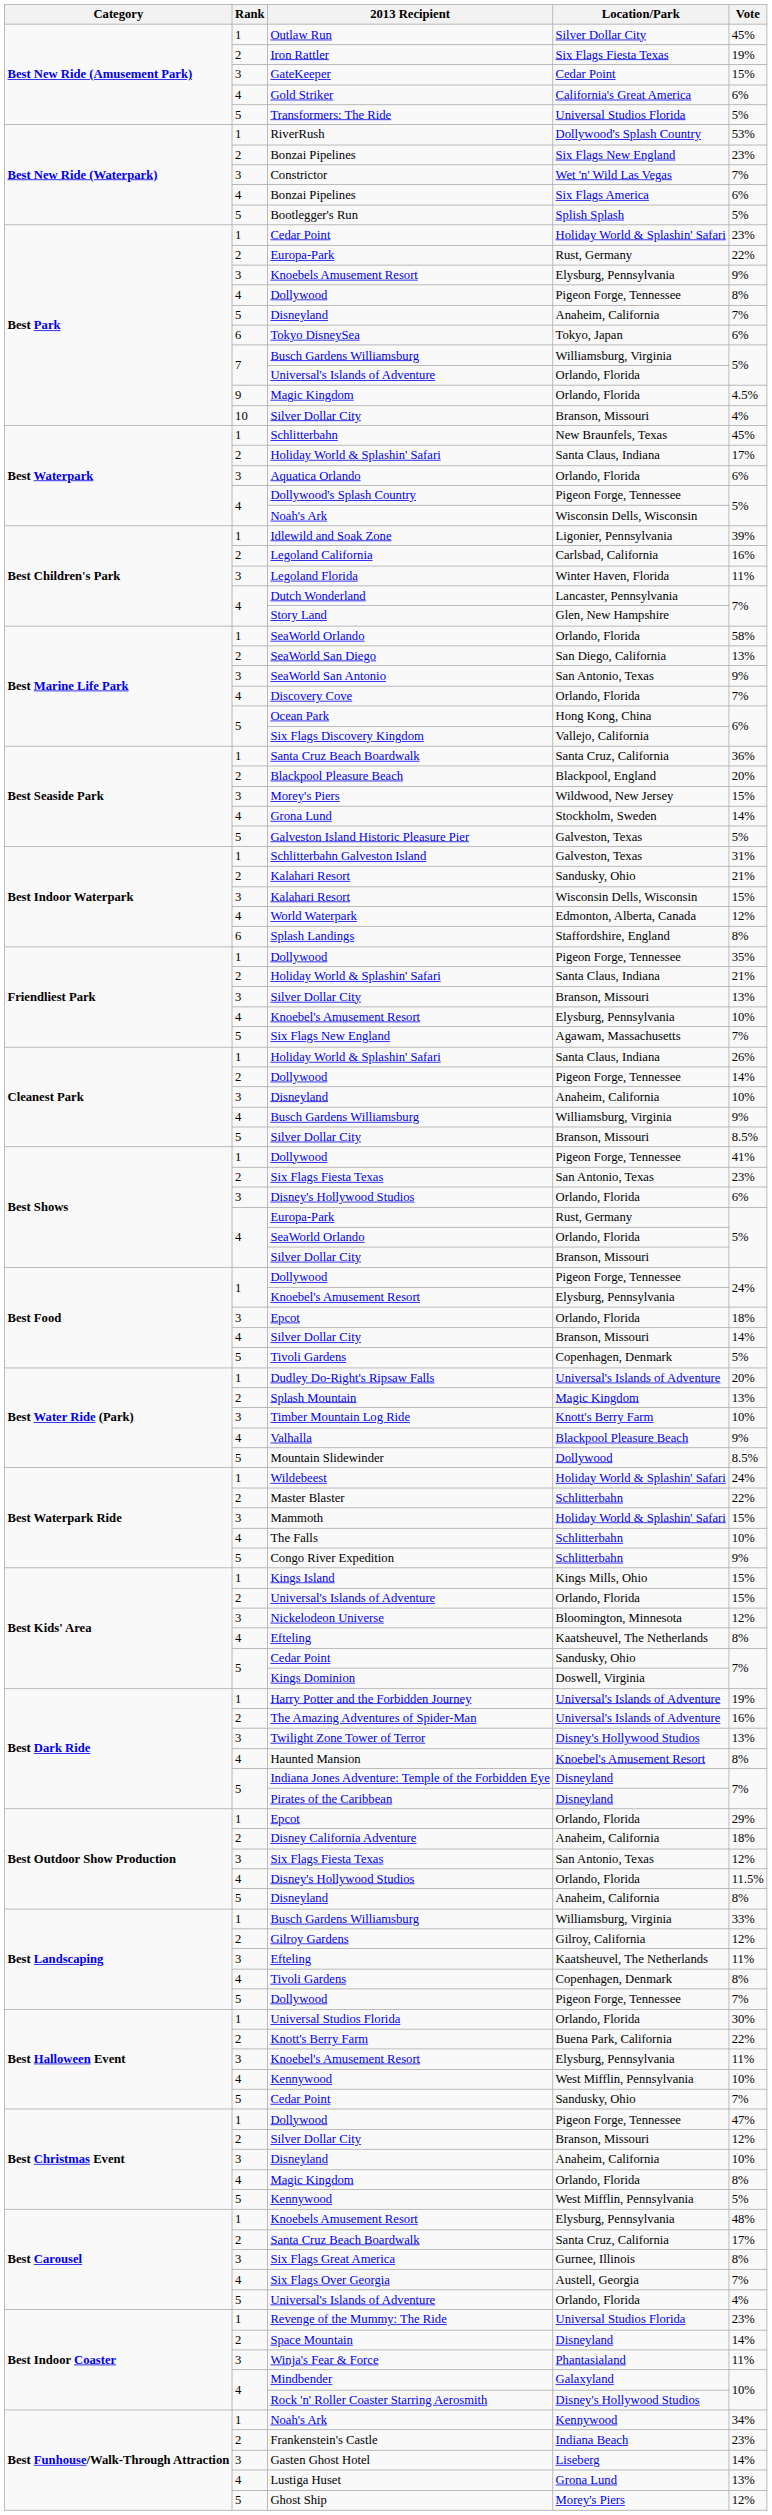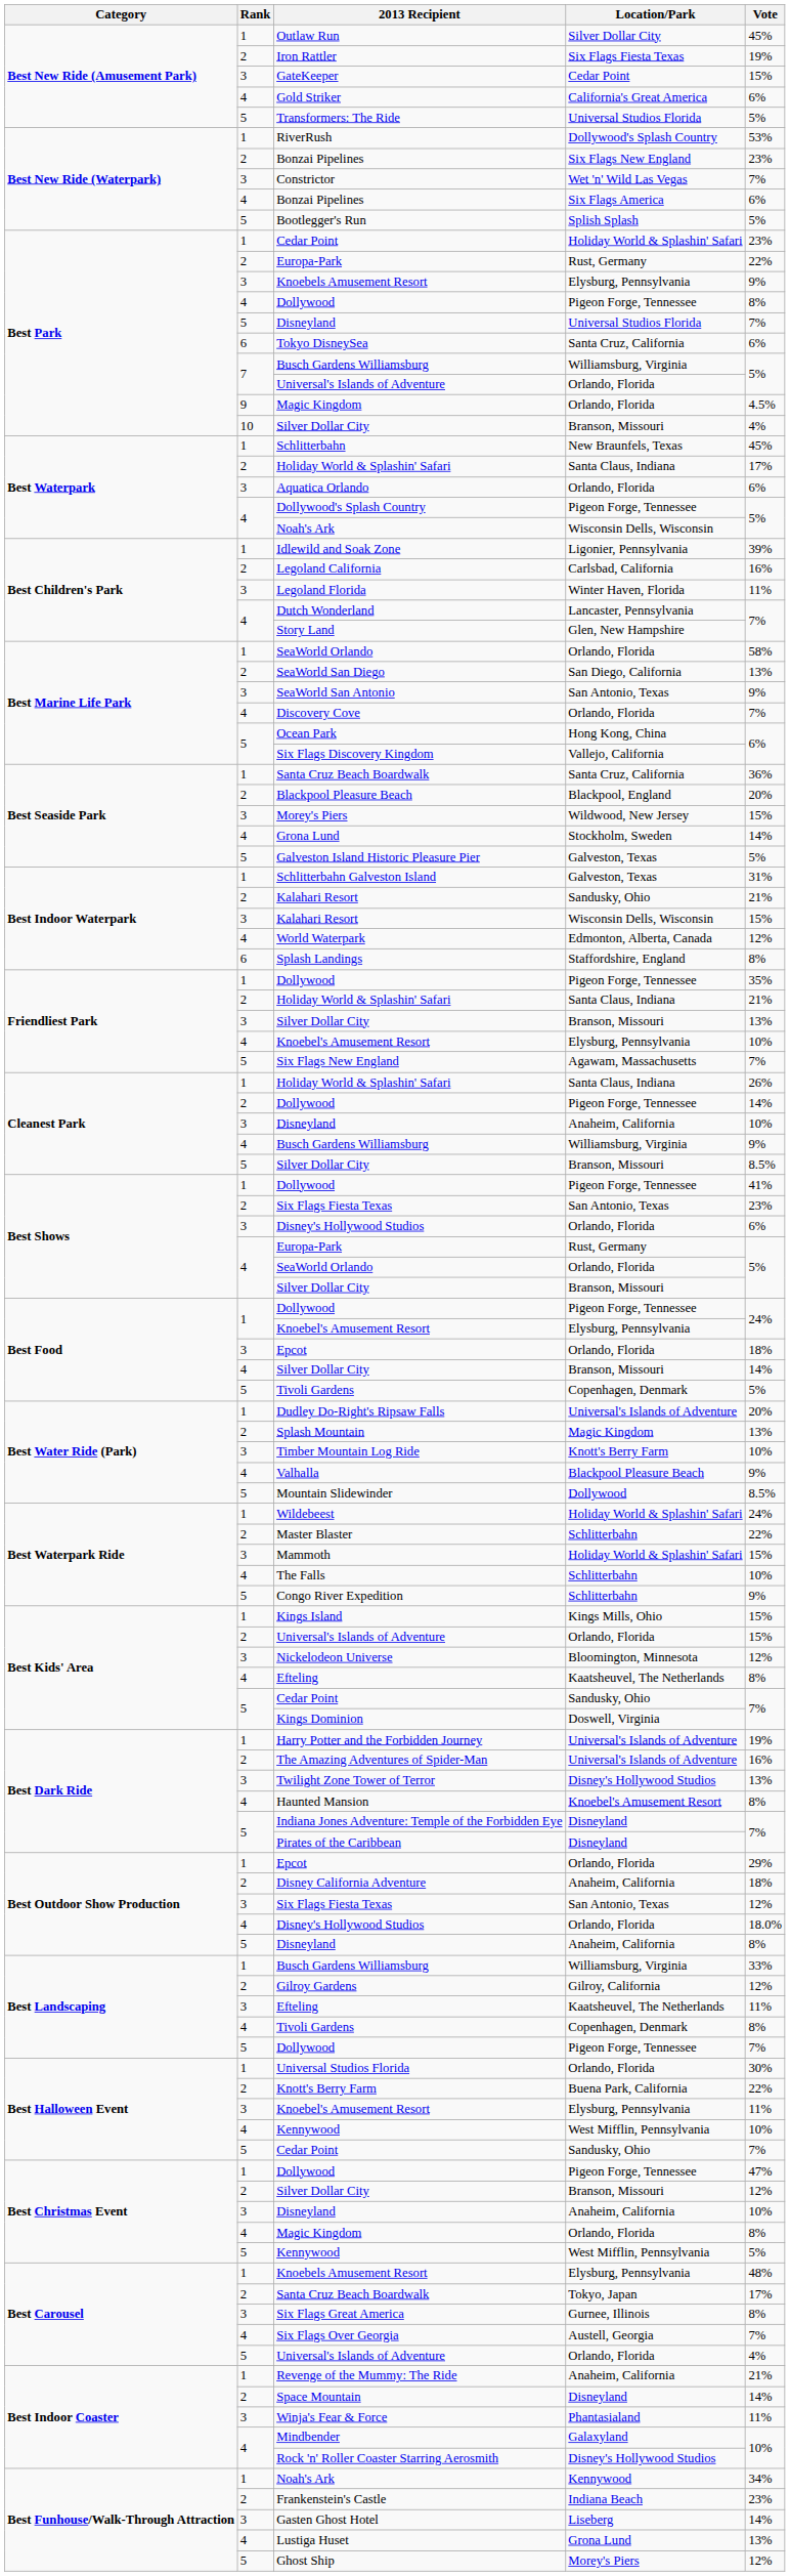 <table class= "wikitable sortable" style="margin:1em auto;">
 <tr>
 <th>Category</th>
 <th>Rank</th>
 <th>2013 Recipient</th>
 <th>Location/Park</th>
 <th>Vote</th>
 </tr>
 <tr>
 <td rowspan="5"><strong><a href='#'>Best New Ride (Amusement Park)</a></strong></td>
 <td>1</td>
 <td><a href='#'>Outlaw Run</a></td>
 <td><a href='#'>Silver Dollar City</a></td>
 <td>45%</td>
 </tr>
 <tr>
 <td>2</td>
 <td><a href='#'>Iron Rattler</a></td>
 <td><a href='#'>Six Flags Fiesta Texas</a></td>
 <td>19%</td>
 </tr>
 <tr>
 <td>3</td>
 <td><a href='#'>GateKeeper</a></td>
 <td><a href='#'>Cedar Point</a></td>
 <td>15%</td>
 </tr>
 <tr>
 <td>4</td>
 <td><a href='#'>Gold Striker</a></td>
 <td><a href='#'>California's Great America</a></td>
 <td>6%</td>
 </tr>
 <tr>
 <td>5</td>
 <td><a href='#'>Transformers: The Ride</a></td>
 <td><a href='#'>Universal Studios Florida</a></td>
 <td>5%</td>
 </tr>
 <tr>
 <td rowspan="5"><strong><a href='#'>Best New Ride (Waterpark)</a></strong></td>
 <td>1</td>
 <td>RiverRush</td>
 <td><a href='#'>Dollywood's Splash Country</a></td>
 <td>53%</td>
 </tr>
 <tr>
 <td>2</td>
 <td>Bonzai Pipelines</td>
 <td><a href='#'>Six Flags New England</a></td>
 <td>23%</td>
 </tr>
 <tr>
 <td>3</td>
 <td>Constrictor</td>
 <td><a href='#'>Wet 'n' Wild Las Vegas</a></td>
 <td>7%</td>
 </tr>
 <tr>
 <td>4</td>
 <td>Bonzai Pipelines</td>
 <td><a href='#'>Six Flags America</a></td>
 <td>6%</td>
 </tr>
 <tr>
 <td>5</td>
 <td>Bootlegger's Run</td>
 <td><a href='#'>Splish Splash</a></td>
 <td>5%</td>
 </tr>
 <tr>
 <td rowspan="10"><strong>Best <a href='#'>Park</a></strong></td>
 <td>1</td>
 <td><a href='#'>Cedar Point</a></td>
 <td><a href='#'>Holiday World & Splashin' Safari</a></td>
 <td>23%</td>
 </tr>
 <tr>
 <td>2</td>
 <td><a href='#'>Europa-Park</a></td>
 <td>Rust, Germany</td>
 <td>22%</td>
 </tr>
 <tr>
 <td>3</td>
 <td><a href='#'>Knoebels Amusement Resort</a></td>
 <td>Elysburg, Pennsylvania</td>
 <td>9%</td>
 </tr>
 <tr>
 <td>4</td>
 <td><a href='#'>Dollywood</a></td>
 <td>Pigeon Forge, Tennessee</td>
 <td>8%</td>
 </tr>
 <tr>
 <td>5</td>
 <td><a href='#'>Disneyland</a></td>
-<td>Anaheim, California</td>
+<td><a href='#'>Universal Studios Florida</a></td>
 <td>7%</td>
 </tr>
 <tr>
 <td>6</td>
 <td><a href='#'>Tokyo DisneySea</a></td>
-<td>Tokyo, Japan</td>
+<td>Santa Cruz, California</td>
 <td>6%</td>
 </tr>
 <tr>
 <td rowspan="2">7</td>
 <td><a href='#'>Busch Gardens Williamsburg</a></td>
 <td>Williamsburg, Virginia</td>
 <td rowspan="2">5%</td>
 </tr>
 <tr>
 <td><a href='#'>Universal's Islands of Adventure</a></td>
 <td>Orlando, Florida</td>
 </tr>
 <tr>
 <td>9</td>
 <td><a href='#'>Magic Kingdom</a></td>
 <td>Orlando, Florida</td>
 <td>4.5%</td>
 </tr>
 <tr>
 <td>10</td>
 <td><a href='#'>Silver Dollar City</a></td>
 <td>Branson, Missouri</td>
 <td>4%</td>
 </tr>
 <tr>
 <td rowspan="5"><strong>Best <a href='#'>Waterpark</a></strong></td>
 <td>1</td>
 <td><a href='#'>Schlitterbahn</a></td>
 <td>New Braunfels, Texas</td>
 <td>45%</td>
 </tr>
 <tr>
 <td>2</td>
 <td><a href='#'>Holiday World & Splashin' Safari</a></td>
 <td>Santa Claus, Indiana</td>
 <td>17%</td>
 </tr>
 <tr>
 <td>3</td>
 <td><a href='#'>Aquatica Orlando</a></td>
 <td>Orlando, Florida</td>
 <td>6%</td>
 </tr>
 <tr>
 <td rowspan="2">4</td>
 <td><a href='#'>Dollywood's Splash Country</a></td>
 <td>Pigeon Forge, Tennessee</td>
 <td rowspan="2">5%</td>
 </tr>
 <tr>
 <td><a href='#'>Noah's Ark</a></td>
 <td>Wisconsin Dells, Wisconsin</td>
 </tr>
 <tr>
 <td rowspan="5"><strong>Best Children's Park</strong></td>
 <td>1</td>
 <td><a href='#'>Idlewild and Soak Zone</a></td>
 <td>Ligonier, Pennsylvania</td>
 <td>39%</td>
 </tr>
 <tr>
 <td>2</td>
 <td><a href='#'>Legoland California</a></td>
 <td>Carlsbad, California</td>
 <td>16%</td>
 </tr>
 <tr>
 <td>3</td>
 <td><a href='#'>Legoland Florida</a></td>
 <td>Winter Haven, Florida</td>
 <td>11%</td>
 </tr>
 <tr>
 <td rowspan="2">4</td>
 <td><a href='#'>Dutch Wonderland</a></td>
 <td>Lancaster, Pennsylvania</td>
 <td rowspan="2">7%</td>
 </tr>
 <tr>
 <td><a href='#'>Story Land</a></td>
 <td>Glen, New Hampshire</td>
 </tr>
 <tr>
 <td rowspan="6"><strong>Best <a href='#'>Marine Life Park</a></strong></td>
 <td>1</td>
 <td><a href='#'>SeaWorld Orlando</a></td>
 <td>Orlando, Florida</td>
 <td>58%</td>
 </tr>
 <tr>
 <td>2</td>
 <td><a href='#'>SeaWorld San Diego</a></td>
 <td>San Diego, California</td>
 <td>13%</td>
 </tr>
 <tr>
 <td>3</td>
 <td><a href='#'>SeaWorld San Antonio</a></td>
 <td>San Antonio, Texas</td>
 <td>9%</td>
 </tr>
 <tr>
 <td>4</td>
 <td><a href='#'>Discovery Cove</a></td>
 <td>Orlando, Florida</td>
 <td>7%</td>
 </tr>
 <tr>
 <td rowspan="2">5</td>
 <td><a href='#'>Ocean Park</a></td>
 <td>Hong Kong, China</td>
 <td rowspan="2">6%</td>
 </tr>
 <tr>
 <td><a href='#'>Six Flags Discovery Kingdom</a></td>
 <td>Vallejo, California</td>
 </tr>
 <tr>
 <td rowspan="5"><strong>Best Seaside Park</strong></td>
 <td>1</td>
 <td><a href='#'>Santa Cruz Beach Boardwalk</a></td>
 <td>Santa Cruz, California</td>
 <td>36%</td>
 </tr>
 <tr>
 <td>2</td>
 <td><a href='#'>Blackpool Pleasure Beach</a></td>
 <td>Blackpool, England</td>
 <td>20%</td>
 </tr>
 <tr>
 <td>3</td>
 <td><a href='#'>Morey's Piers</a></td>
 <td>Wildwood, New Jersey</td>
 <td>15%</td>
 </tr>
 <tr>
 <td>4</td>
 <td><a href='#'>Grona Lund</a></td>
 <td>Stockholm, Sweden</td>
 <td>14%</td>
 </tr>
 <tr>
 <td>5</td>
 <td><a href='#'>Galveston Island Historic Pleasure Pier</a></td>
 <td>Galveston, Texas</td>
 <td>5%</td>
 </tr>
 <tr>
 <td rowspan="5"><strong>Best Indoor Waterpark</strong></td>
 <td>1</td>
 <td><a href='#'>Schlitterbahn Galveston Island</a></td>
 <td>Galveston, Texas</td>
 <td>31%</td>
 </tr>
 <tr>
 <td>2</td>
 <td><a href='#'>Kalahari Resort</a></td>
 <td>Sandusky, Ohio</td>
 <td>21%</td>
 </tr>
 <tr>
 <td>3</td>
 <td><a href='#'>Kalahari Resort</a></td>
 <td>Wisconsin Dells, Wisconsin</td>
 <td>15%</td>
 </tr>
 <tr>
 <td>4</td>
 <td><a href='#'>World Waterpark</a></td>
 <td>Edmonton, Alberta, Canada</td>
 <td>12%</td>
 </tr>
 <tr>
 <td>6</td>
 <td><a href='#'>Splash Landings</a></td>
 <td>Staffordshire, England</td>
 <td>8%</td>
 </tr>
 <tr>
 <td rowspan="5"><strong>Friendliest Park</strong></td>
 <td>1</td>
 <td><a href='#'>Dollywood</a></td>
 <td>Pigeon Forge, Tennessee</td>
 <td>35%</td>
 </tr>
 <tr>
 <td>2</td>
 <td><a href='#'>Holiday World & Splashin' Safari</a></td>
 <td>Santa Claus, Indiana</td>
 <td>21%</td>
 </tr>
 <tr>
 <td>3</td>
 <td><a href='#'>Silver Dollar City</a></td>
 <td>Branson, Missouri</td>
 <td>13%</td>
 </tr>
 <tr>
 <td>4</td>
 <td><a href='#'>Knoebel's Amusement Resort</a></td>
 <td>Elysburg, Pennsylvania</td>
 <td>10%</td>
 </tr>
 <tr>
 <td>5</td>
 <td><a href='#'>Six Flags New England</a></td>
 <td>Agawam, Massachusetts</td>
 <td>7%</td>
 </tr>
 <tr>
 <td rowspan="5"><strong>Cleanest Park</strong></td>
 <td>1</td>
 <td><a href='#'>Holiday World & Splashin' Safari</a></td>
 <td>Santa Claus, Indiana</td>
 <td>26%</td>
 </tr>
 <tr>
 <td>2</td>
 <td><a href='#'>Dollywood</a></td>
 <td>Pigeon Forge, Tennessee</td>
 <td>14%</td>
 </tr>
 <tr>
 <td>3</td>
 <td><a href='#'>Disneyland</a></td>
 <td>Anaheim, California</td>
 <td>10%</td>
 </tr>
 <tr>
 <td>4</td>
 <td><a href='#'>Busch Gardens Williamsburg</a></td>
 <td>Williamsburg, Virginia</td>
 <td>9%</td>
 </tr>
 <tr>
 <td>5</td>
 <td><a href='#'>Silver Dollar City</a></td>
 <td>Branson, Missouri</td>
 <td>8.5%</td>
 </tr>
 <tr>
 <td rowspan="6"><strong>Best Shows</strong></td>
 <td>1</td>
 <td><a href='#'>Dollywood</a></td>
 <td>Pigeon Forge, Tennessee</td>
 <td>41%</td>
 </tr>
 <tr>
 <td>2</td>
 <td><a href='#'>Six Flags Fiesta Texas</a></td>
 <td>San Antonio, Texas</td>
 <td>23%</td>
 </tr>
 <tr>
 <td>3</td>
 <td><a href='#'>Disney's Hollywood Studios</a></td>
 <td>Orlando, Florida</td>
 <td>6%</td>
 </tr>
 <tr>
 <td rowspan="3">4</td>
 <td><a href='#'>Europa-Park</a></td>
 <td>Rust, Germany</td>
 <td rowspan="3">5%</td>
 </tr>
 <tr>
 <td><a href='#'>SeaWorld Orlando</a></td>
 <td>Orlando, Florida</td>
 </tr>
 <tr>
 <td><a href='#'>Silver Dollar City</a></td>
 <td>Branson, Missouri</td>
 </tr>
 <tr>
 <td rowspan="5"><strong>Best Food</strong></td>
 <td rowspan=2>1</td>
 <td><a href='#'>Dollywood</a></td>
 <td>Pigeon Forge, Tennessee</td>
 <td rowspan=2>24%</td>
 </tr>
 <tr>
 <td><a href='#'>Knoebel's Amusement Resort</a></td>
 <td>Elysburg, Pennsylvania</td>
 </tr>
 <tr>
 <td>3</td>
 <td><a href='#'>Epcot</a></td>
 <td>Orlando, Florida</td>
 <td>18%</td>
 </tr>
 <tr>
 <td>4</td>
 <td><a href='#'>Silver Dollar City</a></td>
 <td>Branson, Missouri</td>
 <td>14%</td>
 </tr>
 <tr>
 <td>5</td>
 <td><a href='#'>Tivoli Gardens</a></td>
 <td>Copenhagen, Denmark</td>
 <td>5%</td>
 </tr>
 <tr>
 <td rowspan="5"><strong>Best <a href='#'>Water Ride</a> (Park)</strong></td>
 <td>1</td>
 <td><a href='#'>Dudley Do-Right's Ripsaw Falls</a></td>
 <td><a href='#'>Universal's Islands of Adventure</a></td>
 <td>20%</td>
 </tr>
 <tr>
 <td>2</td>
 <td><a href='#'>Splash Mountain</a></td>
 <td><a href='#'>Magic Kingdom</a></td>
 <td>13%</td>
 </tr>
 <tr>
 <td>3</td>
 <td><a href='#'>Timber Mountain Log Ride</a></td>
 <td><a href='#'>Knott's Berry Farm</a></td>
 <td>10%</td>
 </tr>
 <tr>
 <td>4</td>
 <td><a href='#'>Valhalla</a></td>
 <td><a href='#'>Blackpool Pleasure Beach</a></td>
 <td>9%</td>
 </tr>
 <tr>
 <td>5</td>
 <td>Mountain Slidewinder</td>
 <td><a href='#'>Dollywood</a></td>
 <td>8.5%</td>
 </tr>
 <tr>
 <td rowspan="5"><strong>Best Waterpark Ride</strong></td>
 <td>1</td>
 <td><a href='#'>Wildebeest</a></td>
 <td><a href='#'>Holiday World & Splashin' Safari</a></td>
 <td>24%</td>
 </tr>
 <tr>
 <td>2</td>
 <td>Master Blaster</td>
 <td><a href='#'>Schlitterbahn</a></td>
 <td>22%</td>
 </tr>
 <tr>
 <td>3</td>
 <td>Mammoth</td>
 <td><a href='#'>Holiday World & Splashin' Safari</a></td>
 <td>15%</td>
 </tr>
 <tr>
 <td>4</td>
 <td>The Falls</td>
 <td><a href='#'>Schlitterbahn</a></td>
 <td>10%</td>
 </tr>
 <tr>
 <td>5</td>
 <td>Congo River Expedition</td>
 <td><a href='#'>Schlitterbahn</a></td>
 <td>9%</td>
 </tr>
 <tr>
 <td rowspan="6"><strong>Best Kids' Area</strong></td>
 <td>1</td>
 <td><a href='#'>Kings Island</a></td>
 <td>Kings Mills, Ohio</td>
 <td>15%</td>
 </tr>
 <tr>
 <td>2</td>
 <td><a href='#'>Universal's Islands of Adventure</a></td>
 <td>Orlando, Florida</td>
 <td>15%</td>
 </tr>
 <tr>
 <td>3</td>
 <td><a href='#'>Nickelodeon Universe</a></td>
 <td>Bloomington, Minnesota</td>
 <td>12%</td>
 </tr>
 <tr>
 <td>4</td>
 <td><a href='#'>Efteling</a></td>
 <td>Kaatsheuvel, The Netherlands</td>
 <td>8%</td>
 </tr>
 <tr>
 <td rowspan="2">5</td>
 <td><a href='#'>Cedar Point</a></td>
 <td>Sandusky, Ohio</td>
 <td rowspan="2">7%</td>
 </tr>
 <tr>
 <td><a href='#'>Kings Dominion</a></td>
 <td>Doswell, Virginia</td>
 </tr>
 <tr>
 <td rowspan="6"><strong>Best <a href='#'>Dark Ride</a></strong></td>
 <td>1</td>
 <td><a href='#'>Harry Potter and the Forbidden Journey</a></td>
 <td><a href='#'>Universal's Islands of Adventure</a></td>
 <td>19%</td>
 </tr>
 <tr>
 <td>2</td>
 <td><a href='#'>The Amazing Adventures of Spider-Man</a></td>
 <td><a href='#'>Universal's Islands of Adventure</a></td>
 <td>16%</td>
 </tr>
 <tr>
 <td>3</td>
 <td><a href='#'>Twilight Zone Tower of Terror</a></td>
 <td><a href='#'>Disney's Hollywood Studios</a></td>
 <td>13%</td>
 </tr>
 <tr>
 <td>4</td>
 <td>Haunted Mansion</td>
 <td><a href='#'>Knoebel's Amusement Resort</a></td>
 <td>8%</td>
 </tr>
 <tr>
 <td rowspan="2">5</td>
 <td><a href='#'>Indiana Jones Adventure: Temple of the Forbidden Eye</a></td>
 <td><a href='#'>Disneyland</a></td>
 <td rowspan="2">7%</td>
 </tr>
 <tr>
 <td><a href='#'>Pirates of the Caribbean</a></td>
 <td><a href='#'>Disneyland</a></td>
 </tr>
 <tr>
 <td rowspan="5"><strong>Best Outdoor Show Production</strong></td>
 <td>1</td>
 <td><a href='#'>Epcot</a></td>
 <td>Orlando, Florida</td>
 <td>29%</td>
 </tr>
 <tr>
 <td>2</td>
 <td><a href='#'>Disney California Adventure</a></td>
 <td>Anaheim, California</td>
 <td>18%</td>
 </tr>
 <tr>
 <td>3</td>
 <td><a href='#'>Six Flags Fiesta Texas</a></td>
 <td>San Antonio, Texas</td>
 <td>12%</td>
 </tr>
 <tr>
 <td>4</td>
 <td><a href='#'>Disney's Hollywood Studios</a></td>
 <td>Orlando, Florida</td>
-<td>11.5%</td>
+<td>18.0%</td>
 </tr>
 <tr>
 <td>5</td>
 <td><a href='#'>Disneyland</a></td>
 <td>Anaheim, California</td>
 <td>8%</td>
 </tr>
 <tr>
 <td rowspan="5"><strong>Best <a href='#'>Landscaping</a></strong></td>
 <td>1</td>
 <td><a href='#'>Busch Gardens Williamsburg</a></td>
 <td>Williamsburg, Virginia</td>
 <td>33%</td>
 </tr>
 <tr>
 <td>2</td>
 <td><a href='#'>Gilroy Gardens</a></td>
 <td>Gilroy, California</td>
 <td>12%</td>
 </tr>
 <tr>
 <td>3</td>
 <td><a href='#'>Efteling</a></td>
 <td>Kaatsheuvel, The Netherlands</td>
 <td>11%</td>
 </tr>
 <tr>
 <td>4</td>
 <td><a href='#'>Tivoli Gardens</a></td>
 <td>Copenhagen, Denmark</td>
 <td>8%</td>
 </tr>
 <tr>
 <td>5</td>
 <td><a href='#'>Dollywood</a></td>
 <td>Pigeon Forge, Tennessee</td>
 <td>7%</td>
 </tr>
 <tr>
 <td rowspan="5"><strong>Best <a href='#'>Halloween</a> Event</strong></td>
 <td>1</td>
 <td><a href='#'>Universal Studios Florida</a></td>
 <td>Orlando, Florida</td>
 <td>30%</td>
 </tr>
 <tr>
 <td>2</td>
 <td><a href='#'>Knott's Berry Farm</a></td>
 <td>Buena Park, California</td>
 <td>22%</td>
 </tr>
 <tr>
 <td>3</td>
 <td><a href='#'>Knoebel's Amusement Resort</a></td>
 <td>Elysburg, Pennsylvania</td>
 <td>11%</td>
 </tr>
 <tr>
 <td>4</td>
 <td><a href='#'>Kennywood</a></td>
 <td>West Mifflin, Pennsylvania</td>
 <td>10%</td>
 </tr>
 <tr>
 <td>5</td>
 <td><a href='#'>Cedar Point</a></td>
 <td>Sandusky, Ohio</td>
 <td>7%</td>
 </tr>
 <tr>
 <td rowspan="5"><strong>Best <a href='#'>Christmas</a> Event</strong></td>
 <td>1</td>
 <td><a href='#'>Dollywood</a></td>
 <td>Pigeon Forge, Tennessee</td>
 <td>47%</td>
 </tr>
 <tr>
 <td>2</td>
 <td><a href='#'>Silver Dollar City</a></td>
 <td>Branson, Missouri</td>
 <td>12%</td>
 </tr>
 <tr>
 <td>3</td>
 <td><a href='#'>Disneyland</a></td>
 <td>Anaheim, California</td>
 <td>10%</td>
 </tr>
 <tr>
 <td>4</td>
 <td><a href='#'>Magic Kingdom</a></td>
 <td>Orlando, Florida</td>
 <td>8%</td>
 </tr>
 <tr>
 <td>5</td>
 <td><a href='#'>Kennywood</a></td>
 <td>West Mifflin, Pennsylvania</td>
 <td>5%</td>
 </tr>
 <tr>
 <td rowspan="5"><strong>Best <a href='#'>Carousel</a></strong></td>
 <td>1</td>
 <td><a href='#'>Knoebels Amusement Resort</a></td>
 <td>Elysburg, Pennsylvania</td>
 <td>48%</td>
 </tr>
 <tr>
 <td>2</td>
 <td><a href='#'>Santa Cruz Beach Boardwalk</a></td>
-<td>Santa Cruz, California</td>
+<td>Tokyo, Japan</td>
 <td>17%</td>
 </tr>
 <tr>
 <td>3</td>
 <td><a href='#'>Six Flags Great America</a></td>
 <td>Gurnee, Illinois</td>
 <td>8%</td>
 </tr>
 <tr>
 <td>4</td>
 <td><a href='#'>Six Flags Over Georgia</a></td>
 <td>Austell, Georgia</td>
 <td>7%</td>
 </tr>
 <tr>
 <td>5</td>
 <td><a href='#'>Universal's Islands of Adventure</a></td>
 <td>Orlando, Florida</td>
 <td>4%</td>
 </tr>
 <tr>
 <td rowspan="5"><strong>Best Indoor <a href='#'>Coaster</a></strong></td>
 <td>1</td>
 <td><a href='#'>Revenge of the Mummy: The Ride</a></td>
-<td><a href='#'>Universal Studios Florida</a></td>
-<td>23%</td>
+<td>Anaheim, California</td>
+<td>21%</td>
 </tr>
 <tr>
 <td>2</td>
 <td><a href='#'>Space Mountain</a></td>
 <td><a href='#'>Disneyland</a></td>
 <td>14%</td>
 </tr>
 <tr>
 <td>3</td>
 <td><a href='#'>Winja's Fear & Force</a></td>
 <td><a href='#'>Phantasialand</a></td>
 <td>11%</td>
 </tr>
 <tr>
 <td rowspan="2">4</td>
 <td><a href='#'>Mindbender</a></td>
 <td><a href='#'>Galaxyland</a></td>
 <td rowspan="2">10%</td>
 </tr>
 <tr>
 <td><a href='#'>Rock 'n' Roller Coaster Starring Aerosmith</a></td>
 <td><a href='#'>Disney's Hollywood Studios</a></td>
 </tr>
 <tr>
 <td rowspan="5"><strong>Best <a href='#'>Funhouse</a>/Walk-Through Attraction</strong></td>
 <td>1</td>
 <td><a href='#'>Noah's Ark</a></td>
 <td><a href='#'>Kennywood</a></td>
 <td>34%</td>
 </tr>
 <tr>
 <td>2</td>
 <td>Frankenstein's Castle</td>
 <td><a href='#'>Indiana Beach</a></td>
 <td>23%</td>
 </tr>
 <tr>
 <td>3</td>
 <td>Gasten Ghost Hotel</td>
 <td><a href='#'>Liseberg</a></td>
 <td>14%</td>
 </tr>
 <tr>
 <td>4</td>
 <td>Lustiga Huset</td>
 <td><a href='#'>Grona Lund</a></td>
 <td>13%</td>
 </tr>
 <tr>
 <td>5</td>
 <td>Ghost Ship</td>
 <td><a href='#'>Morey's Piers</a></td>
 <td>12%</td>
 </tr>
 </table>
